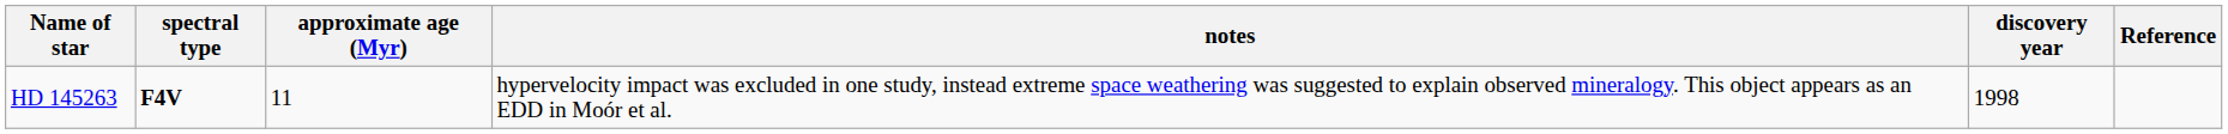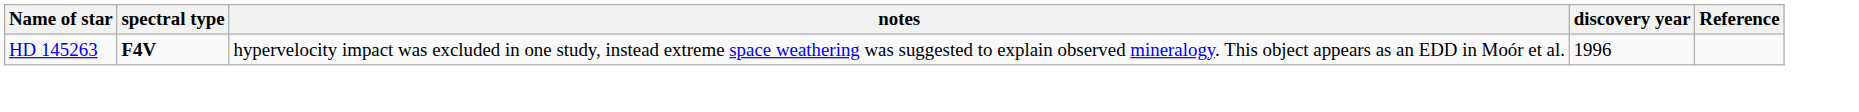 <table class="wikitable">
 <tr>
 <th>Name of star</th>
 <th>spectral type</th>
-<th>approximate age (<a href='#'>Myr</a>)</th>
 <th>notes</th>
 <th>discovery year</th>
 <th>Reference</th>
 </tr>
 <tr>
 <td><a href='#'>HD 145263</a></td>
 <td><strong>F4V</strong></td>
-<td>11</td>
 <td>hypervelocity impact was excluded in one study, instead extreme <a href='#'>space weathering</a> was suggested to explain observed <a href='#'>mineralogy</a>. This object appears as an EDD in Moór et al.</td>
-<td>1998</td>
+<td>1996</td>
 <td></td>
 </tr>
 </table>
